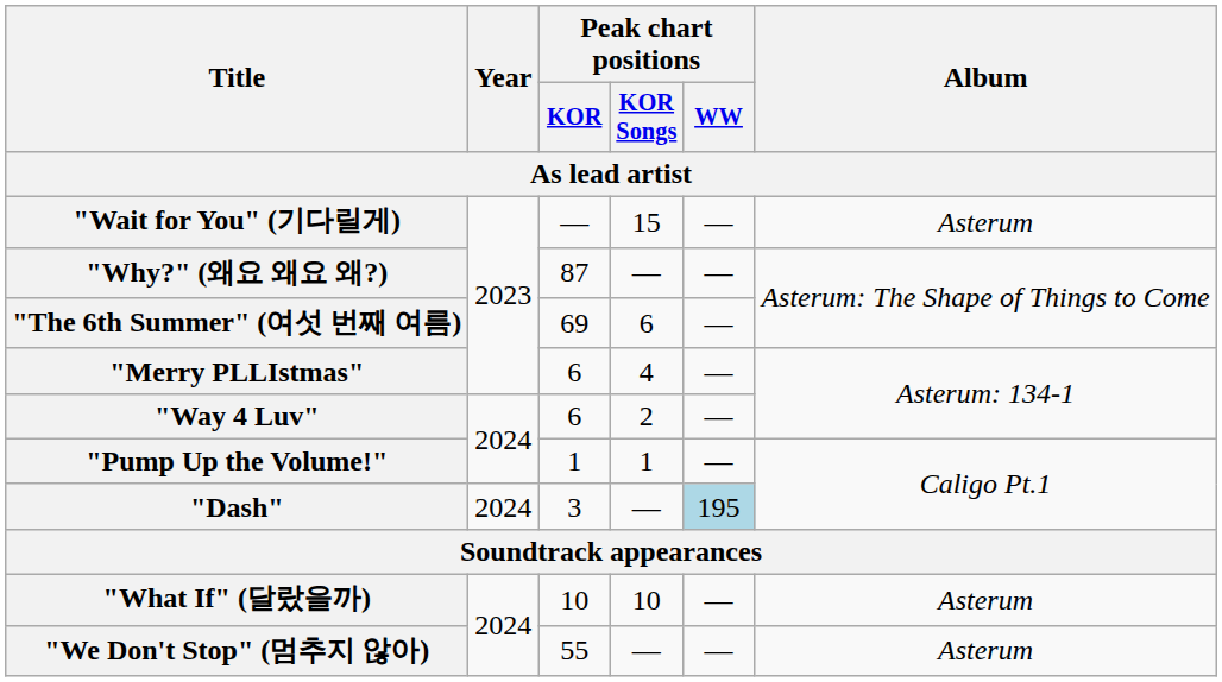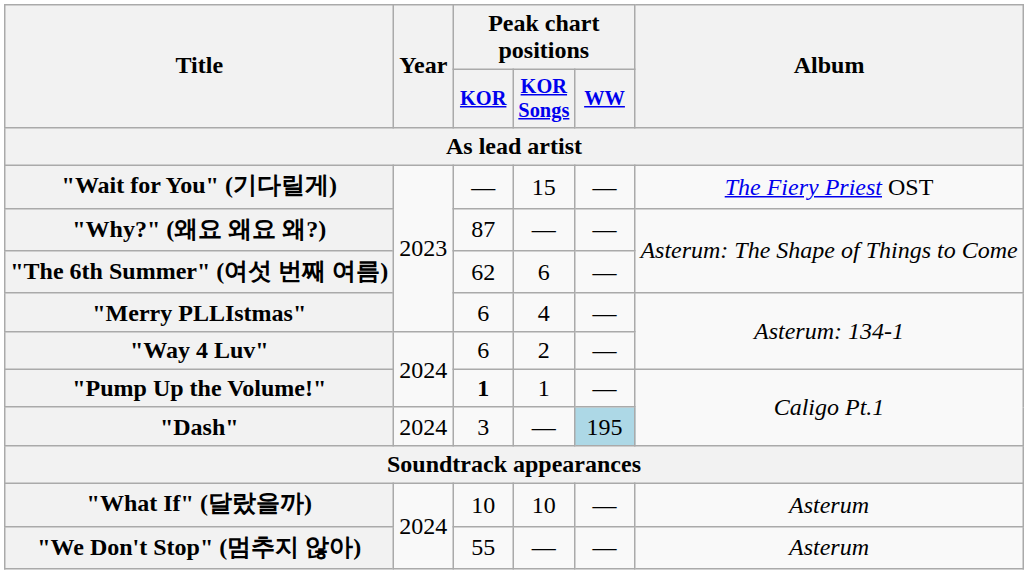 <table class="wikitable plainrowheaders" style="text-align:center">
 <tr>
 <th scope="col" rowspan="2">Title</th>
 <th scope="col" rowspan="2">Year</th>
 <th scope="col" colspan="3">Peak chart positions</th>
 <th scope="col" rowspan="2">Album</th>
 </tr>
 <tr>
 <th scope="col" style="font-size:85%; width:2.5em"><a href='#'>KOR</a><br></th>
 <th scope="col" style="width:2.5em;font-size:85%;"><a href='#'>KOR<br>Songs</a><br></th>
 <th scope="col" style="font-size:85%; width:2.5em"><a href='#'>WW</a><br></th>
 </tr>
 <tr>
 <th scope="col" colspan="6">As lead artist</th>
 </tr>
 <tr>
 <th scope="row">"Wait for You" (기다릴게)</th>
 <td rowspan="4">2023</td>
 <td>—</td>
 <td>15</td>
 <td>—</td>
-<td><em>Asterum</em></td>
+<td><em><a href='#'>The Fiery Priest</a></em> OST</td>
 </tr>
 <tr>
 <th scope="row">"Why?" (왜요 왜요 왜?)</th>
 <td>87</td>
 <td>—</td>
 <td>—</td>
 <td rowspan="2"><em>Asterum: The Shape of Things to Come</em></td>
 </tr>
 <tr>
 <th scope="row">"The 6th Summer" (여섯 번째 여름)</th>
-<td>69</td>
+<td>62</td>
 <td>6</td>
 <td>—</td>
 </tr>
 <tr>
 <th scope="row">"Merry PLLIstmas"</th>
 <td>6</td>
 <td>4</td>
 <td>—</td>
 <td rowspan="2"><em>Asterum: 134-1</em></td>
 </tr>
 <tr>
 <th scope="row">"Way 4 Luv"</th>
 <td rowspan="2">2024</td>
 <td>6</td>
 <td>2</td>
 <td>—</td>
 </tr>
 <tr>
 <th scope="row">"Pump Up the Volume!"</th>
-<td>1</td>
+<td><strong>1</strong></td>
 <td>1</td>
 <td>—</td>
 <td rowspan="2"><em>Caligo Pt.1</em></td>
 </tr>
 <tr>
 <th scope="row">"Dash"</th>
 <td>2024</td>
 <td>3</td>
 <td>—</td>
 <td style="background: lightblue;">195</td>
 </tr>
 <tr>
 <th scope="col" colspan="6">Soundtrack appearances</th>
 </tr>
 <tr>
 <th scope="row">"What If" (달랐을까)</th>
 <td rowspan="2">2024</td>
 <td>10</td>
 <td>10</td>
 <td>—</td>
 <td><em>Asterum</em></td>
 </tr>
 <tr>
 <th scope="row">"We Don't Stop" (멈추지 않아)</th>
 <td>55</td>
 <td>—</td>
 <td>—</td>
 <td><em>Asterum</em></td>
 </tr>
 </table>
